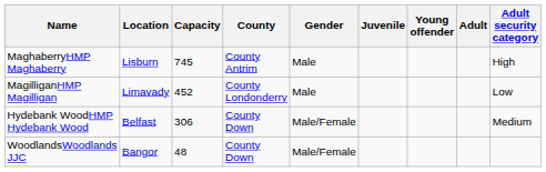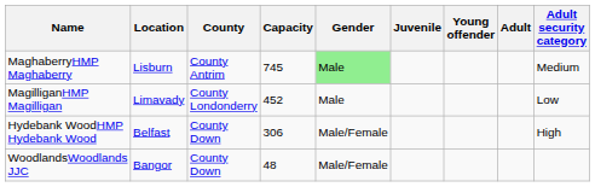 <table class="wikitable sortable">
 <tr>
 <th style="width:110pt;">Name</th>
 <th style="width:110pt;">Location</th>
+<th style="width:110pt;">County</th>
 <th style="width:80pt;">Capacity</th>
-<th style="width:110pt;">County</th>
 <th style="width:80pt;">Gender</th>
 <th style="width:80pt;">Juvenile </th>
 <th style="width:80pt;">Young offender </th>
 <th style="width:80pt;">Adult</th>
 <th style="width:110pt;"><a href='#'>Adult security category</a></th>
 </tr>
 <tr>
 <td><span>Maghaberry</span><a href='#'>HMP Maghaberry</a></td>
 <td><a href='#'>Lisburn</a></td>
+<td><a href='#'>County Antrim</a></td>
 <td>745</td>
-<td><a href='#'>County Antrim</a></td>
-<td>Male</td>
+<td style="background: lightgreen;">Male</td>
 <td></td>
 <td></td>
 <td></td>
-<td>High</td>
+<td>Medium</td>
 </tr>
 <tr>
 <td><span>Magilligan</span><a href='#'>HMP Magilligan</a></td>
 <td><a href='#'>Limavady</a></td>
+<td><a href='#'>County Londonderry</a></td>
 <td>452</td>
-<td><a href='#'>County Londonderry</a></td>
 <td>Male</td>
 <td></td>
 <td></td>
 <td></td>
 <td>Low</td>
 </tr>
 <tr>
 <td><span>Hydebank Wood</span><a href='#'>HMP Hydebank Wood</a></td>
 <td><a href='#'>Belfast</a></td>
+<td><a href='#'>County Down</a></td>
 <td>306</td>
-<td><a href='#'>County Down</a></td>
 <td>Male/Female</td>
 <td></td>
 <td></td>
 <td></td>
-<td>Medium</td>
+<td>High</td>
 </tr>
 <tr>
 <td><span>Woodlands</span><a href='#'>Woodlands JJC</a></td>
 <td><a href='#'>Bangor</a></td>
+<td><a href='#'>County Down</a></td>
 <td>48</td>
-<td><a href='#'>County Down</a></td>
 <td>Male/Female</td>
 <td></td>
 <td></td>
 <td></td>
 <td></td>
 </tr>
 </table>
